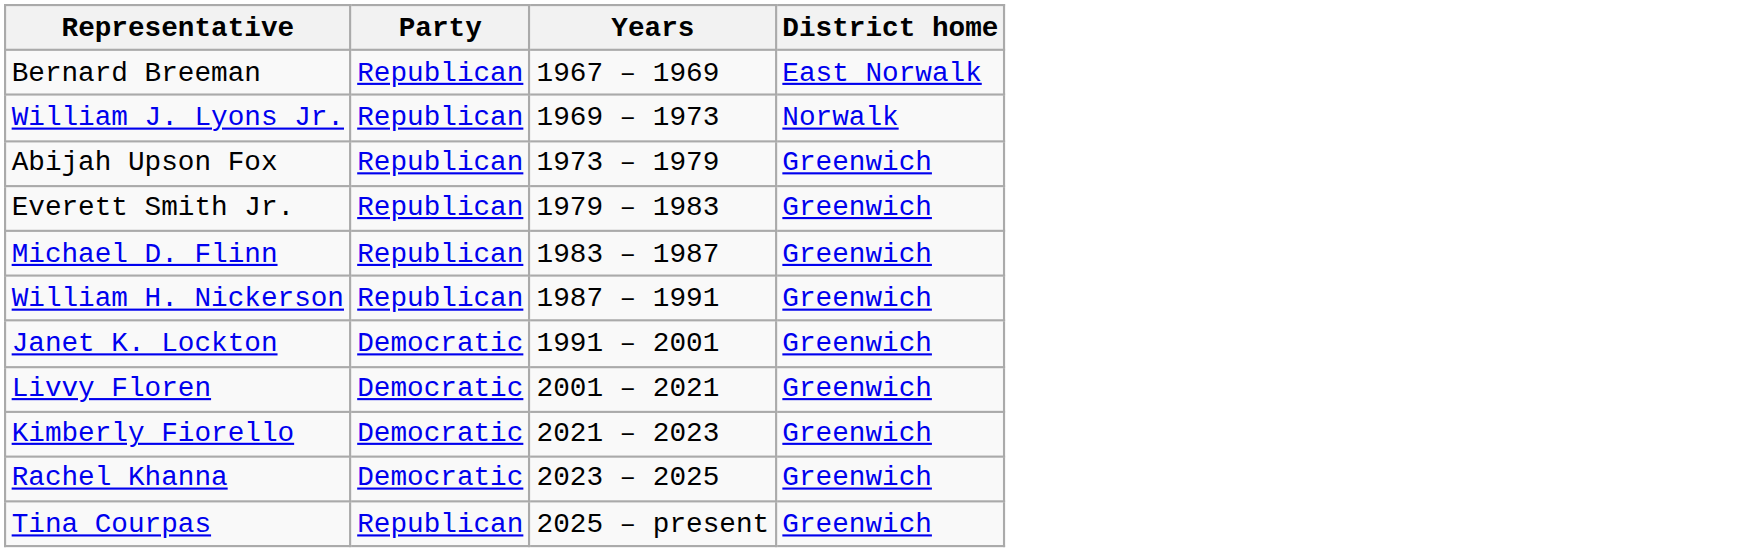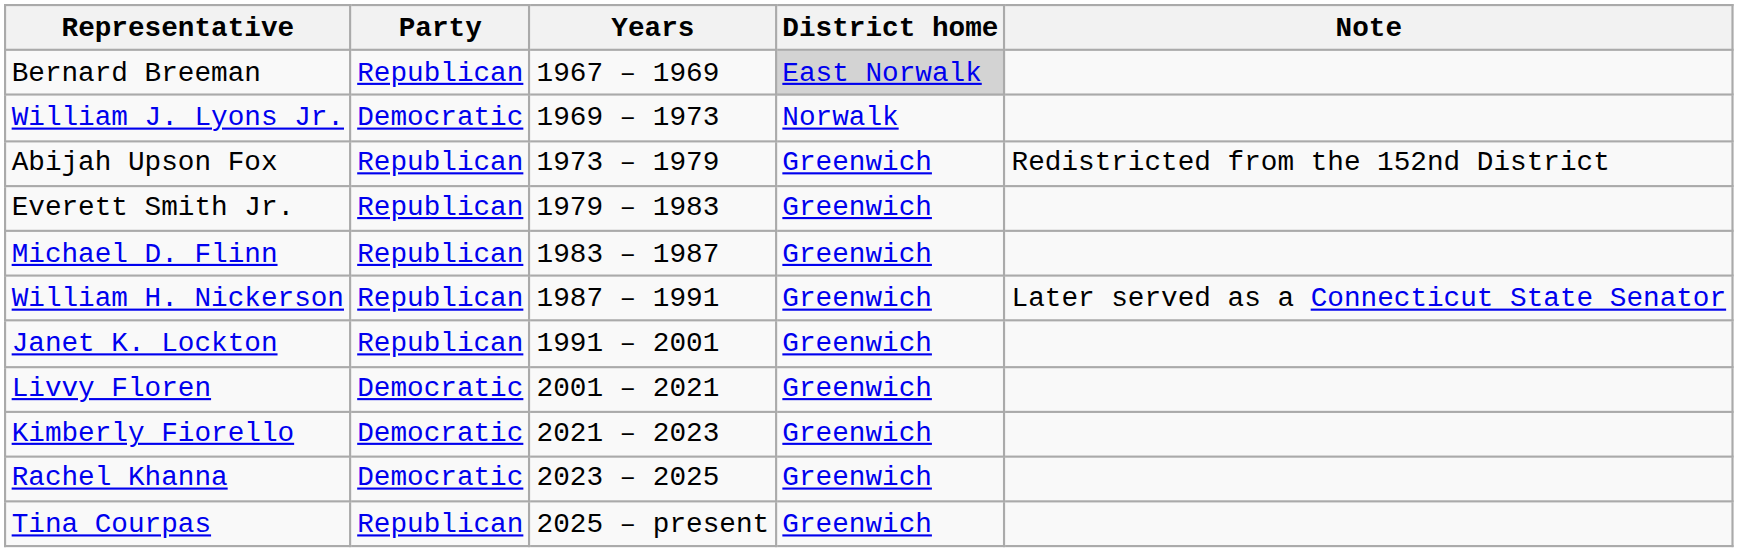 <table class=wikitable>
 <tr valign=bottom>
 <th>Representative</th>
 <th>Party</th>
 <th>Years</th>
 <th>District home</th>
+<th>Note</th>
 </tr>
 <tr>
 <td>Bernard Breeman</td>
 <td><a href='#'>Republican</a></td>
 <td>1967 – 1969</td>
-<td><a href='#'>East Norwalk</a></td>
+<td style="background: lightgrey;"><a href='#'>East Norwalk</a></td>
+<td></td>
 </tr>
 <tr>
 <td><a href='#'>William J. Lyons Jr.</a></td>
-<td><a href='#'>Republican</a></td>
+<td><a href='#'>Democratic</a></td>
 <td>1969 – 1973</td>
 <td><a href='#'>Norwalk</a></td>
+<td></td>
 </tr>
 <tr>
 <td>Abijah Upson Fox</td>
 <td><a href='#'>Republican</a></td>
 <td>1973 – 1979</td>
 <td><a href='#'>Greenwich</a></td>
+<td>Redistricted from the 152nd District</td>
 </tr>
 <tr>
 <td>Everett Smith Jr.</td>
 <td><a href='#'>Republican</a></td>
 <td>1979 – 1983</td>
 <td><a href='#'>Greenwich</a></td>
+<td></td>
 </tr>
 <tr>
 <td><a href='#'>Michael D. Flinn</a></td>
 <td><a href='#'>Republican</a></td>
 <td>1983 – 1987</td>
 <td><a href='#'>Greenwich</a></td>
+<td></td>
 </tr>
 <tr>
 <td><a href='#'>William H. Nickerson</a></td>
 <td><a href='#'>Republican</a></td>
 <td>1987 – 1991</td>
 <td><a href='#'>Greenwich</a></td>
+<td>Later served as a <a href='#'>Connecticut State Senator</a></td>
 </tr>
 <tr>
 <td><a href='#'>Janet K. Lockton</a></td>
-<td><a href='#'>Democratic</a></td>
+<td><a href='#'>Republican</a></td>
 <td>1991 – 2001</td>
 <td><a href='#'>Greenwich</a></td>
+<td></td>
 </tr>
 <tr>
 <td><a href='#'>Livvy Floren</a></td>
 <td><a href='#'>Democratic</a></td>
 <td>2001 – 2021</td>
 <td><a href='#'>Greenwich</a></td>
+<td></td>
 </tr>
 <tr>
 <td><a href='#'>Kimberly Fiorello</a></td>
 <td><a href='#'>Democratic</a></td>
 <td>2021 – 2023</td>
 <td><a href='#'>Greenwich</a></td>
+<td></td>
 </tr>
 <tr>
 <td><a href='#'>Rachel Khanna</a></td>
 <td><a href='#'>Democratic</a></td>
 <td>2023 – 2025</td>
 <td><a href='#'>Greenwich</a></td>
+<td></td>
 </tr>
 <tr>
 <td><a href='#'>Tina Courpas</a></td>
 <td><a href='#'>Republican</a></td>
 <td>2025 – present</td>
 <td><a href='#'>Greenwich</a></td>
+<td></td>
 </tr>
 </table>
